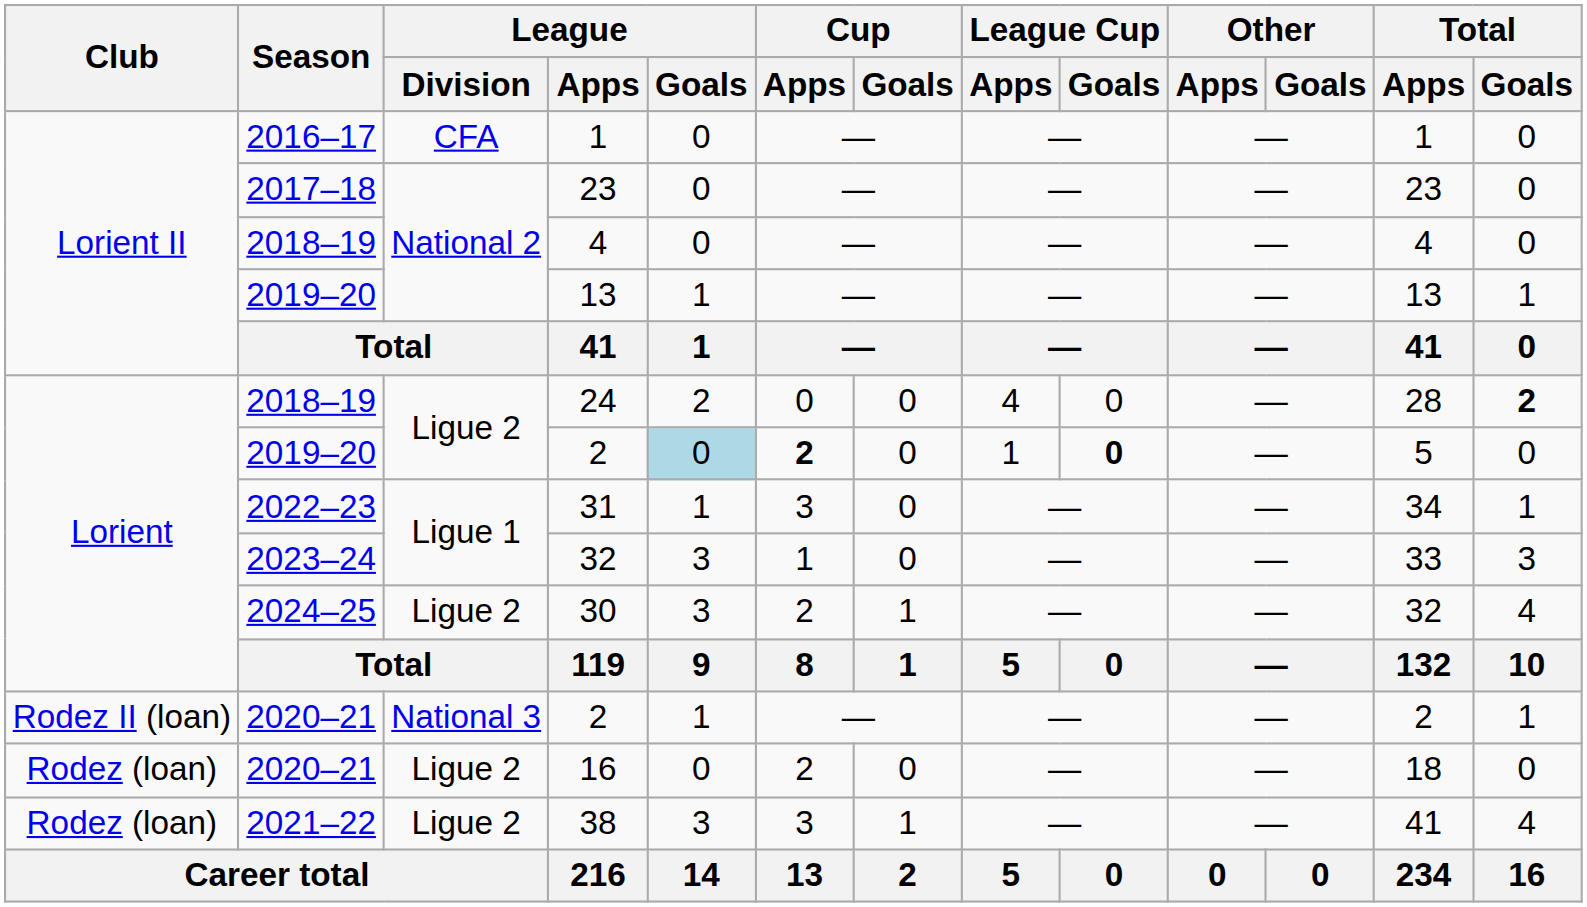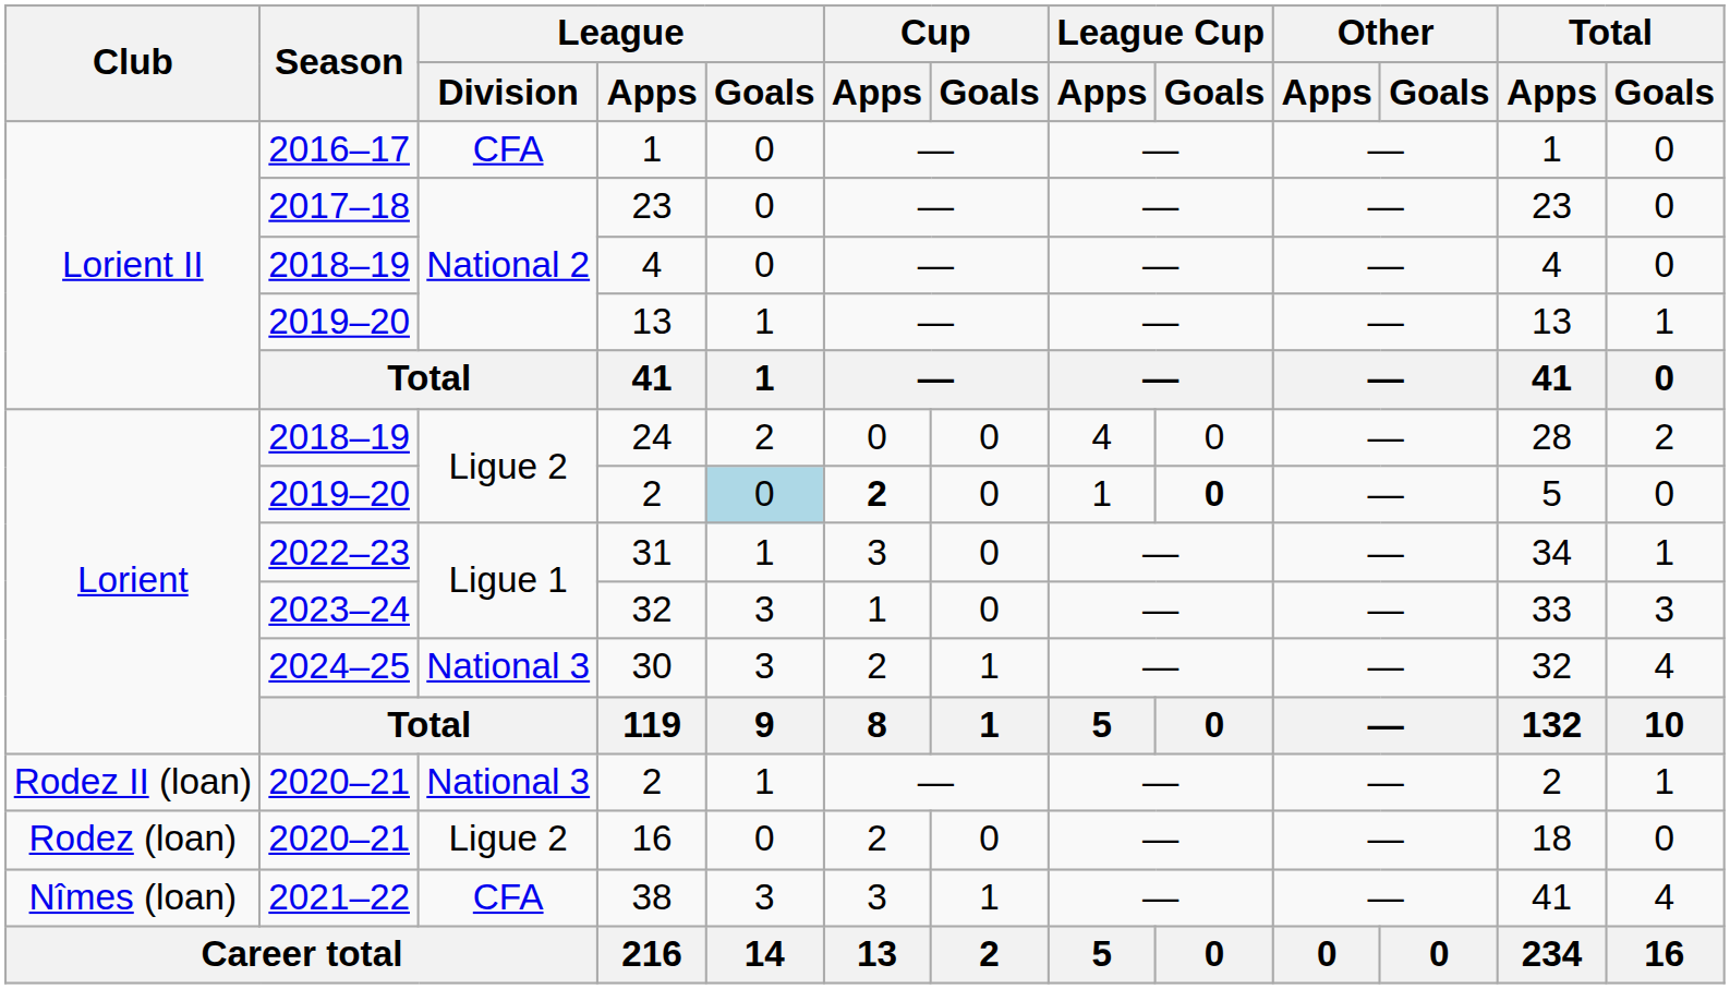 <table class="wikitable" style="text-align: center">
 <tr>
 <th rowspan="2">Club</th>
 <th rowspan="2">Season</th>
 <th colspan="3">League</th>
 <th colspan="2">Cup</th>
 <th colspan="2">League Cup</th>
 <th colspan="2">Other</th>
 <th colspan="2">Total</th>
 </tr>
 <tr>
 <th>Division</th>
 <th>Apps</th>
 <th>Goals</th>
 <th>Apps</th>
 <th>Goals</th>
 <th>Apps</th>
 <th>Goals</th>
 <th>Apps</th>
 <th>Goals</th>
 <th>Apps</th>
 <th>Goals</th>
 </tr>
 <tr>
 <td rowspan="5"><a href='#'>Lorient II</a></td>
 <td><a href='#'>2016–17</a></td>
 <td><a href='#'>CFA</a></td>
 <td>1</td>
 <td>0</td>
 <td colspan="2">—</td>
 <td colspan="2">—</td>
 <td colspan="2">—</td>
 <td>1</td>
 <td>0</td>
 </tr>
 <tr>
 <td><a href='#'>2017–18</a></td>
 <td rowspan="3"><a href='#'>National 2</a></td>
 <td>23</td>
 <td>0</td>
 <td colspan="2">—</td>
 <td colspan="2">—</td>
 <td colspan="2">—</td>
 <td>23</td>
 <td>0</td>
 </tr>
 <tr>
 <td><a href='#'>2018–19</a></td>
 <td>4</td>
 <td>0</td>
 <td colspan="2">—</td>
 <td colspan="2">—</td>
 <td colspan="2">—</td>
 <td>4</td>
 <td>0</td>
 </tr>
 <tr>
 <td><a href='#'>2019–20</a></td>
 <td>13</td>
 <td>1</td>
 <td colspan="2">—</td>
 <td colspan="2">—</td>
 <td colspan="2">—</td>
 <td>13</td>
 <td>1</td>
 </tr>
 <tr>
 <th colspan=2>Total</th>
 <th>41</th>
 <th>1</th>
 <th colspan="2">—</th>
 <th colspan="2">—</th>
 <th colspan="2">—</th>
 <th>41</th>
 <th>0</th>
 </tr>
 <tr>
 <td rowspan="6"><a href='#'>Lorient</a></td>
 <td><a href='#'>2018–19</a></td>
 <td rowspan="2">Ligue 2</td>
 <td>24</td>
 <td>2</td>
 <td>0</td>
 <td>0</td>
 <td>4</td>
 <td>0</td>
 <td colspan="2">—</td>
 <td>28</td>
-<td><strong>2</strong></td>
+<td>2</td>
 </tr>
 <tr>
 <td><a href='#'>2019–20</a></td>
 <td>2</td>
 <td style="background: lightblue;">0</td>
 <td><strong>2</strong></td>
 <td>0</td>
 <td>1</td>
 <td><strong>0</strong></td>
 <td colspan="2">—</td>
 <td>5</td>
 <td>0</td>
 </tr>
 <tr>
 <td><a href='#'>2022–23</a></td>
 <td rowspan="2">Ligue 1</td>
 <td>31</td>
 <td>1</td>
 <td>3</td>
 <td>0</td>
 <td colspan="2">—</td>
 <td colspan="2">—</td>
 <td>34</td>
 <td>1</td>
 </tr>
 <tr>
 <td><a href='#'>2023–24</a></td>
 <td>32</td>
 <td>3</td>
 <td>1</td>
 <td>0</td>
 <td colspan="2">—</td>
 <td colspan="2">—</td>
 <td>33</td>
 <td>3</td>
 </tr>
 <tr>
 <td><a href='#'>2024–25</a></td>
-<td>Ligue 2</td>
+<td><a href='#'>National 3</a></td>
 <td>30</td>
 <td>3</td>
 <td>2</td>
 <td>1</td>
 <td colspan="2">—</td>
 <td colspan="2">—</td>
 <td>32</td>
 <td>4</td>
 </tr>
 <tr>
 <th colspan="2">Total</th>
 <th>119</th>
 <th>9</th>
 <th>8</th>
 <th>1</th>
 <th>5</th>
 <th>0</th>
 <th colspan="2">—</th>
 <th>132</th>
 <th>10</th>
 </tr>
 <tr>
 <td><a href='#'>Rodez II</a> (loan)</td>
 <td><a href='#'>2020–21</a></td>
 <td><a href='#'>National 3</a></td>
 <td>2</td>
 <td>1</td>
 <td colspan="2">—</td>
 <td colspan="2">—</td>
 <td colspan="2">—</td>
 <td>2</td>
 <td>1</td>
 </tr>
 <tr>
 <td><a href='#'>Rodez</a> (loan)</td>
 <td><a href='#'>2020–21</a></td>
 <td>Ligue 2</td>
 <td>16</td>
 <td>0</td>
 <td>2</td>
 <td>0</td>
 <td colspan="2">—</td>
 <td colspan="2">—</td>
 <td>18</td>
 <td>0</td>
 </tr>
 <tr>
-<td><a href='#'>Rodez</a> (loan)</td>
+<td><a href='#'>Nîmes</a> (loan)</td>
 <td><a href='#'>2021–22</a></td>
-<td>Ligue 2</td>
+<td><a href='#'>CFA</a></td>
 <td>38</td>
 <td>3</td>
 <td>3</td>
 <td>1</td>
 <td colspan="2">—</td>
 <td colspan="2">—</td>
 <td>41</td>
 <td>4</td>
 </tr>
 <tr>
 <th colspan="3">Career total</th>
 <th>216</th>
 <th>14</th>
 <th>13</th>
 <th>2</th>
 <th>5</th>
 <th>0</th>
 <th>0</th>
 <th>0</th>
 <th>234</th>
 <th>16</th>
 </tr>
 </table>
